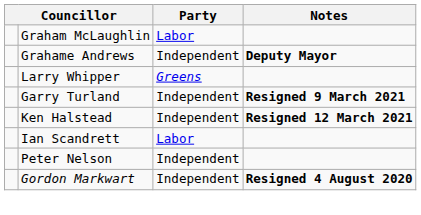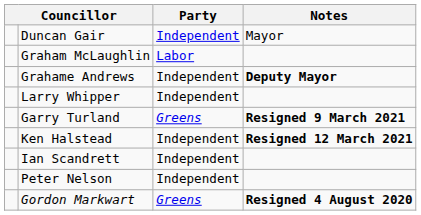 <table class="wikitable">
 <tr>
 <th colspan="2">Councillor</th>
 <th>Party</th>
 <th>Notes</th>
+</tr>
+<tr>
+<td> </td>
+<td>Duncan Gair</td>
+<td><a href='#'>Independent</a></td>
+<td>Mayor</td>
 </tr>
 <tr>
 <td> </td>
 <td>Graham McLaughlin</td>
 <td><a href='#'>Labor</a></td>
 <td></td>
 </tr>
 <tr>
 <td> </td>
 <td>Grahame Andrews</td>
 <td>Independent</td>
 <td><strong>Deputy Mayor</strong></td>
 </tr>
 <tr>
 <td> </td>
 <td>Larry Whipper</td>
-<td><a href='#'><em>Greens</em></a></td>
+<td>Independent</td>
 <td></td>
 </tr>
 <tr>
 <td> </td>
 <td>Garry Turland</td>
-<td>Independent</td>
+<td><a href='#'><em>Greens</em></a></td>
 <td><strong>Resigned 9 March 2021</strong></td>
 </tr>
 <tr>
 <td> </td>
 <td>Ken Halstead</td>
 <td>Independent</td>
 <td><strong>Resigned 12 March 2021</strong></td>
 </tr>
 <tr>
 <td> </td>
 <td>Ian Scandrett</td>
-<td><a href='#'>Labor</a></td>
+<td>Independent</td>
 <td></td>
 </tr>
 <tr>
 <td> </td>
 <td>Peter Nelson</td>
 <td>Independent</td>
 <td></td>
 </tr>
 <tr>
 <td> </td>
 <td><em>Gordon Markwart</em></td>
-<td>Independent</td>
+<td><a href='#'><em>Greens</em></a></td>
 <td><strong>Resigned 4 August 2020</strong></td>
 </tr>
 </table>
